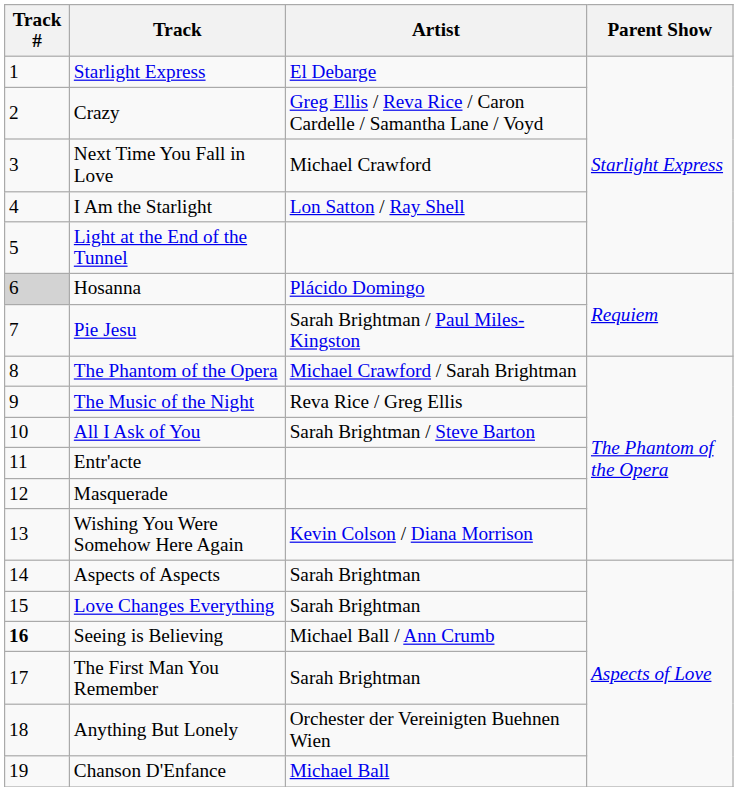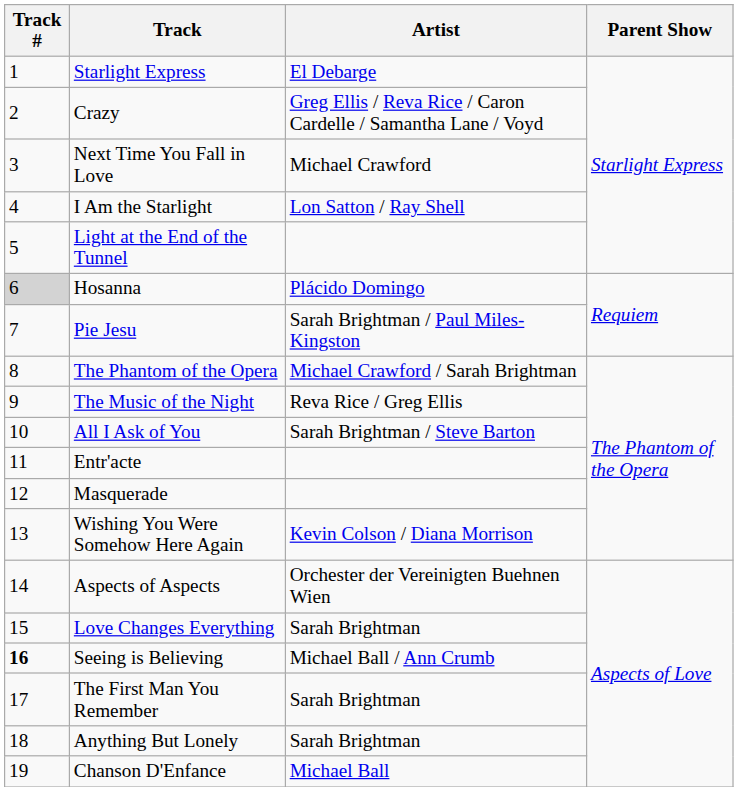 <table class="wikitable">
 <tr>
 <th>Track #</th>
 <th>Track</th>
 <th>Artist</th>
 <th>Parent Show</th>
 </tr>
 <tr>
 <td>1</td>
 <td><a href='#'>Starlight Express</a></td>
 <td><a href='#'>El Debarge</a></td>
 <td rowspan="5"><em><a href='#'>Starlight Express</a></em></td>
 </tr>
 <tr>
 <td>2</td>
 <td>Crazy</td>
 <td><a href='#'>Greg Ellis</a> / <a href='#'>Reva Rice</a> / Caron Cardelle / Samantha Lane / Voyd</td>
 </tr>
 <tr>
 <td>3</td>
 <td>Next Time You Fall in Love</td>
 <td>Michael Crawford</td>
 </tr>
 <tr>
 <td>4</td>
 <td>I Am the Starlight</td>
 <td><a href='#'>Lon Satton</a> / <a href='#'>Ray Shell</a></td>
 </tr>
 <tr>
 <td>5</td>
 <td><a href='#'>Light at the End of the Tunnel</a></td>
 <td></td>
 </tr>
 <tr>
 <td style="background: lightgrey;">6</td>
 <td>Hosanna</td>
 <td><a href='#'>Plácido Domingo</a></td>
 <td rowspan="2"><em><a href='#'>Requiem</a></em></td>
 </tr>
 <tr>
 <td>7</td>
 <td><a href='#'>Pie Jesu</a></td>
 <td>Sarah Brightman / <a href='#'>Paul Miles-Kingston</a></td>
 </tr>
 <tr>
 <td>8</td>
 <td><a href='#'>The Phantom of the Opera</a></td>
 <td><a href='#'>Michael Crawford</a> / Sarah Brightman</td>
 <td rowspan="6"><em><a href='#'>The Phantom of the Opera</a></em></td>
 </tr>
 <tr>
 <td>9</td>
 <td><a href='#'>The Music of the Night</a></td>
 <td>Reva Rice / Greg Ellis</td>
 </tr>
 <tr>
 <td>10</td>
 <td><a href='#'>All I Ask of You</a></td>
 <td>Sarah Brightman / <a href='#'>Steve Barton</a></td>
 </tr>
 <tr>
 <td>11</td>
 <td>Entr'acte</td>
 <td></td>
 </tr>
 <tr>
 <td>12</td>
 <td>Masquerade</td>
 <td></td>
 </tr>
 <tr>
 <td>13</td>
 <td>Wishing You Were Somehow Here Again</td>
 <td><a href='#'>Kevin Colson</a> / <a href='#'>Diana Morrison</a></td>
 </tr>
 <tr>
 <td>14</td>
 <td>Aspects of Aspects</td>
-<td>Sarah Brightman</td>
+<td>Orchester der Vereinigten Buehnen Wien</td>
 <td rowspan="6"><em><a href='#'>Aspects of Love</a></em></td>
 </tr>
 <tr>
 <td>15</td>
 <td><a href='#'>Love Changes Everything</a></td>
 <td>Sarah Brightman</td>
 </tr>
 <tr>
 <td><strong>16</strong></td>
 <td>Seeing is Believing</td>
 <td>Michael Ball / <a href='#'>Ann Crumb</a></td>
 </tr>
 <tr>
 <td>17</td>
 <td>The First Man You Remember</td>
 <td>Sarah Brightman</td>
 </tr>
 <tr>
 <td>18</td>
 <td>Anything But Lonely</td>
-<td>Orchester der Vereinigten Buehnen Wien</td>
+<td>Sarah Brightman</td>
 </tr>
 <tr>
 <td>19</td>
 <td>Chanson D'Enfance</td>
 <td><a href='#'>Michael Ball</a></td>
 </tr>
 </table>
